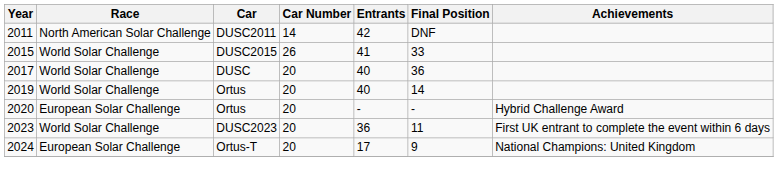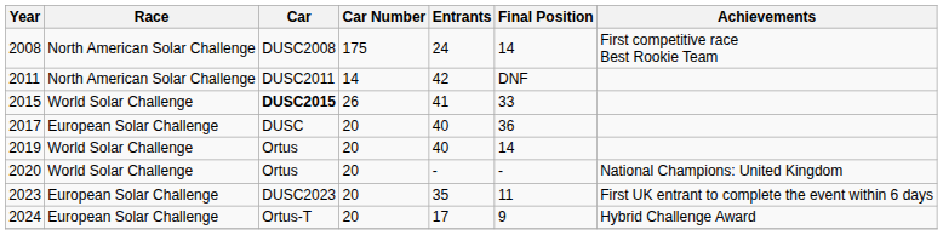 <table class="wikitable">
 <tr style="background:#CCCCCC;">
 <th><strong>Year</strong></th>
 <th><strong>Race</strong></th>
 <th><strong>Car</strong></th>
 <th><strong>Car Number</strong></th>
 <th><strong>Entrants</strong></th>
 <th><strong>Final Position</strong></th>
 <th><strong>Achievements</strong></th>
+</tr>
+<tr>
+<td>2008</td>
+<td>North American Solar Challenge</td>
+<td>DUSC2008</td>
+<td>175</td>
+<td>24</td>
+<td>14</td>
+<td>First competitive race<br>Best Rookie Team</td>
 </tr>
 <tr>
 <td>2011</td>
 <td>North American Solar Challenge</td>
 <td>DUSC2011</td>
 <td>14</td>
 <td>42</td>
 <td>DNF</td>
 <td></td>
 </tr>
 <tr>
 <td>2015</td>
 <td>World Solar Challenge</td>
-<td>DUSC2015</td>
+<td><strong>DUSC2015</strong></td>
 <td>26</td>
 <td>41</td>
 <td>33</td>
 <td></td>
 </tr>
 <tr>
 <td>2017</td>
-<td>World Solar Challenge</td>
+<td>European Solar Challenge</td>
 <td>DUSC</td>
 <td>20</td>
 <td>40</td>
 <td>36</td>
 <td></td>
 </tr>
 <tr>
 <td>2019</td>
 <td>World Solar Challenge</td>
 <td>Ortus</td>
 <td>20</td>
 <td>40</td>
 <td>14</td>
 <td></td>
 </tr>
 <tr>
 <td>2020</td>
-<td>European Solar Challenge</td>
+<td>World Solar Challenge</td>
 <td>Ortus</td>
 <td>20</td>
 <td>-</td>
 <td>-</td>
-<td>Hybrid Challenge Award</td>
+<td>National Champions: United Kingdom</td>
 </tr>
 <tr>
 <td>2023</td>
-<td>World Solar Challenge</td>
+<td>European Solar Challenge</td>
 <td>DUSC2023</td>
 <td>20</td>
-<td>36</td>
+<td>35</td>
 <td>11</td>
 <td>First UK entrant to complete the event within 6 days</td>
 </tr>
 <tr>
 <td>2024</td>
 <td>European Solar Challenge</td>
 <td>Ortus-T</td>
 <td>20</td>
 <td>17</td>
 <td>9</td>
-<td>National Champions: United Kingdom</td>
+<td>Hybrid Challenge Award</td>
 </tr>
 <tr>
 </tr>
 </table>
